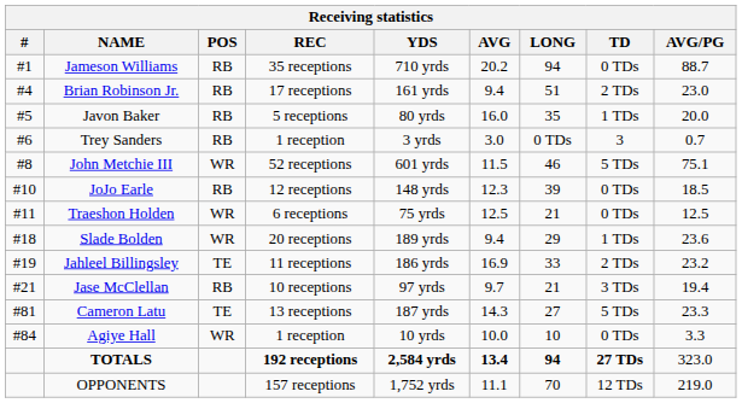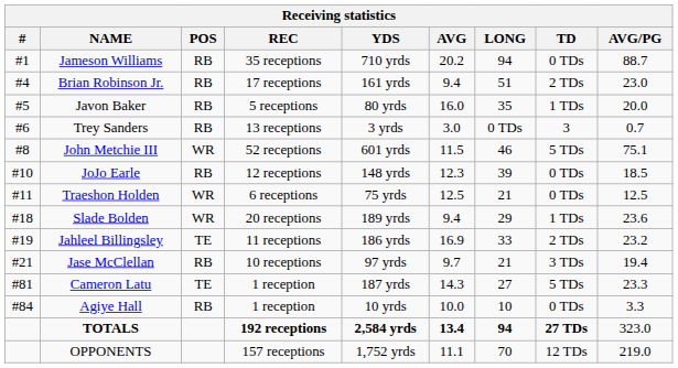 <table style="width:60%; text-align:center;" class="wikitable collapsible collapsed">
 <tr>
 <th colspan="9">Receiving statistics</th>
 </tr>
 <tr>
 <th>#</th>
 <th>NAME</th>
 <th>POS</th>
 <th>REC</th>
 <th>YDS</th>
 <th>AVG</th>
 <th>LONG</th>
 <th>TD</th>
 <th>AVG/PG</th>
 </tr>
 <tr>
 <td>#1</td>
 <td><a href='#'>Jameson Williams</a></td>
 <td>RB</td>
 <td>35 receptions</td>
 <td>710 yrds</td>
 <td>20.2</td>
 <td>94</td>
 <td>0 TDs</td>
 <td>88.7</td>
 </tr>
 <tr>
 <td>#4</td>
 <td><a href='#'>Brian Robinson Jr.</a></td>
 <td>RB</td>
 <td>17 receptions</td>
 <td>161 yrds</td>
 <td>9.4</td>
 <td>51</td>
 <td>2 TDs</td>
 <td>23.0</td>
 </tr>
 <tr>
 <td>#5</td>
 <td>Javon Baker</td>
 <td>RB</td>
 <td>5 receptions</td>
 <td>80 yrds</td>
 <td>16.0</td>
 <td>35</td>
 <td>1 TDs</td>
 <td>20.0</td>
 </tr>
 <tr>
 <td>#6</td>
 <td>Trey Sanders</td>
 <td>RB</td>
-<td>1 reception</td>
+<td>13 receptions</td>
 <td>3 yrds</td>
 <td>3.0</td>
 <td>0 TDs</td>
 <td>3</td>
 <td>0.7</td>
 </tr>
 <tr>
 <td>#8</td>
 <td><a href='#'>John Metchie III</a></td>
 <td>WR</td>
 <td>52 receptions</td>
 <td>601 yrds</td>
 <td>11.5</td>
 <td>46</td>
 <td>5 TDs</td>
 <td>75.1</td>
 </tr>
 <tr>
 <td>#10</td>
 <td><a href='#'>JoJo Earle</a></td>
 <td>RB</td>
 <td>12 receptions</td>
 <td>148 yrds</td>
 <td>12.3</td>
 <td>39</td>
 <td>0 TDs</td>
 <td>18.5</td>
 </tr>
 <tr>
 <td>#11</td>
 <td><a href='#'>Traeshon Holden</a></td>
 <td>WR</td>
 <td>6 receptions</td>
 <td>75 yrds</td>
 <td>12.5</td>
 <td>21</td>
 <td>0 TDs</td>
 <td>12.5</td>
 </tr>
 <tr>
 <td>#18</td>
 <td><a href='#'>Slade Bolden</a></td>
 <td>WR</td>
 <td>20 receptions</td>
 <td>189 yrds</td>
 <td>9.4</td>
 <td>29</td>
 <td>1 TDs</td>
 <td>23.6</td>
 </tr>
 <tr>
 <td>#19</td>
 <td><a href='#'>Jahleel Billingsley</a></td>
 <td>TE</td>
 <td>11 receptions</td>
 <td>186 yrds</td>
 <td>16.9</td>
 <td>33</td>
 <td>2 TDs</td>
 <td>23.2</td>
 </tr>
 <tr>
 <td>#21</td>
 <td><a href='#'>Jase McClellan</a></td>
 <td>RB</td>
 <td>10 receptions</td>
 <td>97 yrds</td>
 <td>9.7</td>
 <td>21</td>
 <td>3 TDs</td>
 <td>19.4</td>
 </tr>
 <tr>
 <td>#81</td>
 <td><a href='#'>Cameron Latu</a></td>
 <td>TE</td>
-<td>13 receptions</td>
+<td>1 reception</td>
 <td>187 yrds</td>
 <td>14.3</td>
 <td>27</td>
 <td>5 TDs</td>
 <td>23.3</td>
 </tr>
 <tr>
 <td>#84</td>
 <td><a href='#'>Agiye Hall</a></td>
-<td>WR</td>
+<td>RB</td>
 <td>1 reception</td>
 <td>10 yrds</td>
 <td>10.0</td>
 <td>10</td>
 <td>0 TDs</td>
 <td>3.3</td>
 </tr>
 <tr>
 <td></td>
 <td><strong>TOTALS</strong></td>
 <td></td>
 <td><strong>192 receptions</strong></td>
 <td><strong>2,584 yrds</strong></td>
 <td><strong>13.4</strong></td>
 <td><strong>94</strong></td>
 <td><strong>27 TDs</strong></td>
 <td>323.0</td>
 </tr>
 <tr>
 <td></td>
 <td>OPPONENTS</td>
 <td></td>
 <td>157 receptions</td>
 <td>1,752 yrds</td>
 <td>11.1</td>
 <td>70</td>
 <td>12 TDs</td>
 <td>219.0</td>
 </tr>
 </table>
